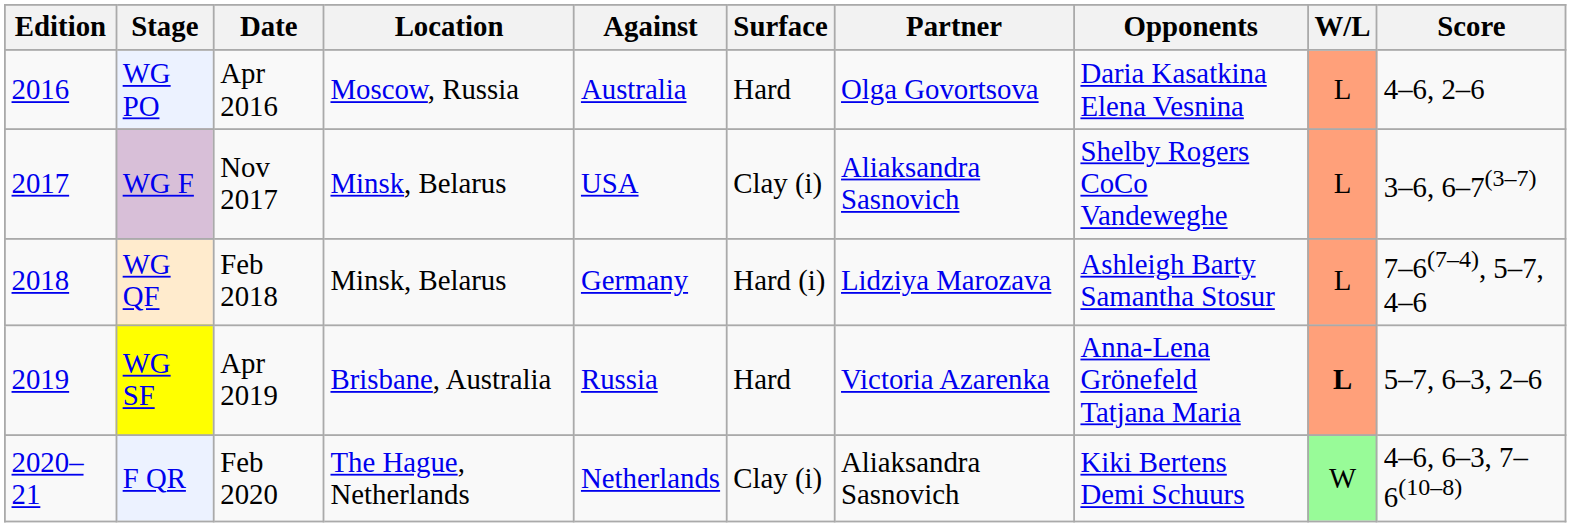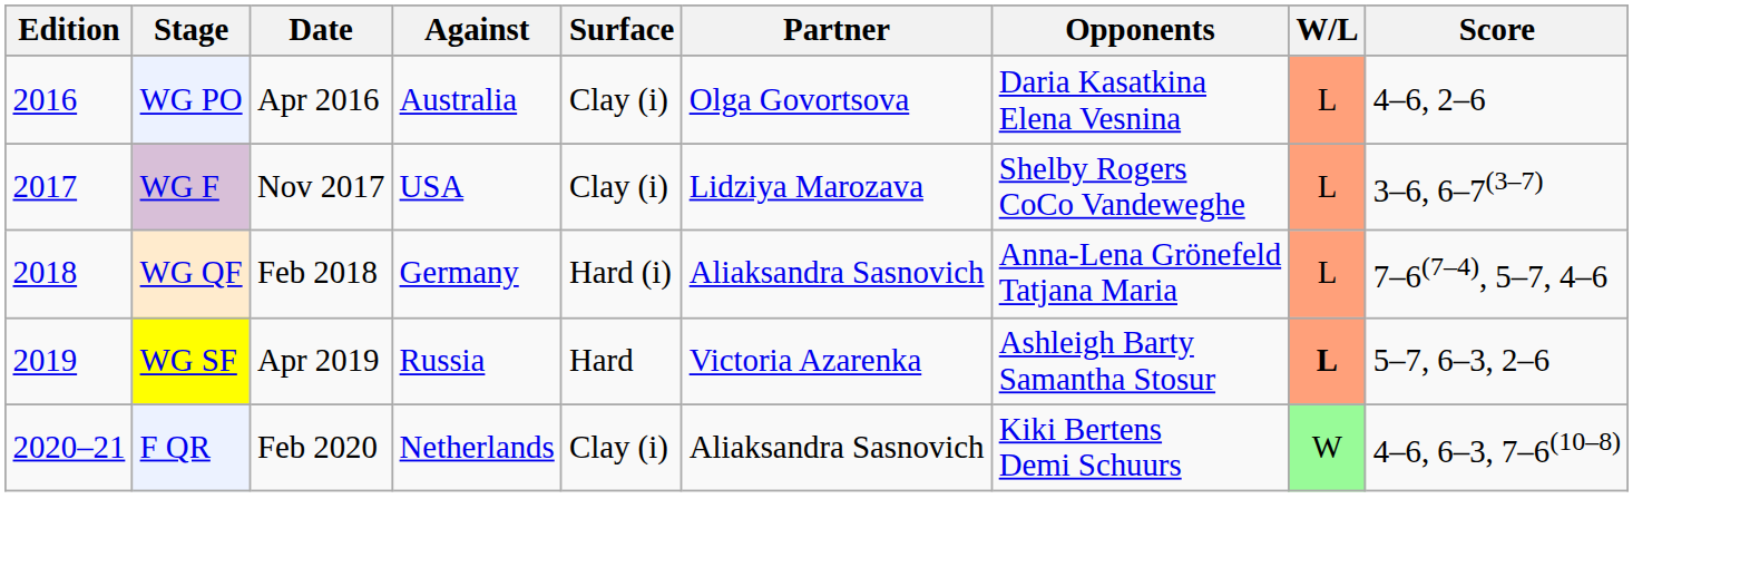 <table class="wikitable sortable">
 <tr>
 <th>Edition</th>
 <th>Stage</th>
 <th>Date</th>
-<th>Location</th>
 <th>Against</th>
 <th>Surface</th>
 <th>Partner</th>
 <th>Opponents</th>
 <th>W/L</th>
 <th>Score</th>
 </tr>
 <tr>
 <td><a href='#'>2016</a></td>
 <td bgcolor=ecf2ff><a href='#'>WG PO</a></td>
 <td>Apr 2016</td>
-<td><a href='#'>Moscow</a>, Russia</td>
 <td> <a href='#'>Australia</a></td>
-<td>Hard</td>
+<td>Clay (i)</td>
 <td><a href='#'>Olga Govortsova</a></td>
 <td><a href='#'>Daria Kasatkina</a> <br> <a href='#'>Elena Vesnina</a></td>
 <td style="text-align:center; background:#ffa07a;">L</td>
 <td>4–6, 2–6</td>
 </tr>
 <tr>
 <td><a href='#'>2017</a></td>
 <td bgcolor=thistle><a href='#'>WG F</a></td>
 <td>Nov 2017</td>
-<td><a href='#'>Minsk</a>, Belarus</td>
 <td> <a href='#'>USA</a></td>
 <td>Clay (i)</td>
-<td><a href='#'>Aliaksandra Sasnovich</a></td>
+<td><a href='#'>Lidziya Marozava</a></td>
 <td><a href='#'>Shelby Rogers</a> <br> <a href='#'>CoCo Vandeweghe</a></td>
 <td style="text-align:center; background:#ffa07a;">L</td>
 <td>3–6, 6–7<sup>(3–7)</sup></td>
 </tr>
 <tr>
 <td><a href='#'>2018</a></td>
 <td bgcolor=ffebcd><a href='#'>WG QF</a></td>
 <td>Feb 2018</td>
-<td>Minsk, Belarus</td>
 <td> <a href='#'>Germany</a></td>
 <td>Hard (i)</td>
-<td><a href='#'>Lidziya Marozava</a></td>
-<td><a href='#'>Ashleigh Barty</a> <br> <a href='#'>Samantha Stosur</a></td>
+<td><a href='#'>Aliaksandra Sasnovich</a></td>
+<td><a href='#'>Anna-Lena Grönefeld</a> <br> <a href='#'>Tatjana Maria</a></td>
 <td style="text-align:center; background:#ffa07a;">L</td>
 <td>7–6<sup>(7–4)</sup>, 5–7, 4–6</td>
 </tr>
 <tr>
 <td><a href='#'>2019</a></td>
 <td bgcolor=yellow><a href='#'>WG SF</a></td>
 <td>Apr 2019</td>
-<td><a href='#'>Brisbane</a>, Australia</td>
 <td> <a href='#'>Russia</a></td>
 <td>Hard</td>
 <td><a href='#'>Victoria Azarenka</a></td>
-<td><a href='#'>Anna-Lena Grönefeld</a> <br> <a href='#'>Tatjana Maria</a></td>
+<td><a href='#'>Ashleigh Barty</a> <br> <a href='#'>Samantha Stosur</a></td>
 <td style="text-align:center; background:#ffa07a;"><strong>L</strong></td>
 <td>5–7, 6–3, 2–6</td>
 </tr>
 <tr>
 <td><a href='#'>2020–21</a></td>
 <td bgcolor=ecf2ff><a href='#'>F QR</a></td>
 <td>Feb 2020</td>
-<td><a href='#'>The Hague</a>, Netherlands</td>
 <td> <a href='#'>Netherlands</a></td>
 <td>Clay (i)</td>
 <td>Aliaksandra Sasnovich</td>
 <td><a href='#'>Kiki Bertens</a> <br> <a href='#'>Demi Schuurs</a></td>
 <td style="text-align:center; background:#98fb98;">W</td>
 <td>4–6, 6–3, 7–6<sup>(10–8)</sup></td>
 </tr>
 </table>
